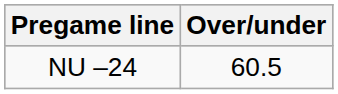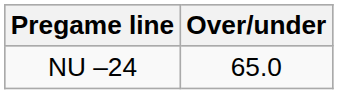 <table class="wikitable">
 <tr align="center">
 <th style=>Pregame line</th>
 <th style=>Over/under</th>
 </tr>
 <tr align="center">
 <td>NU –24</td>
-<td>60.5</td>
+<td>65.0</td>
 </tr>
 </table>
